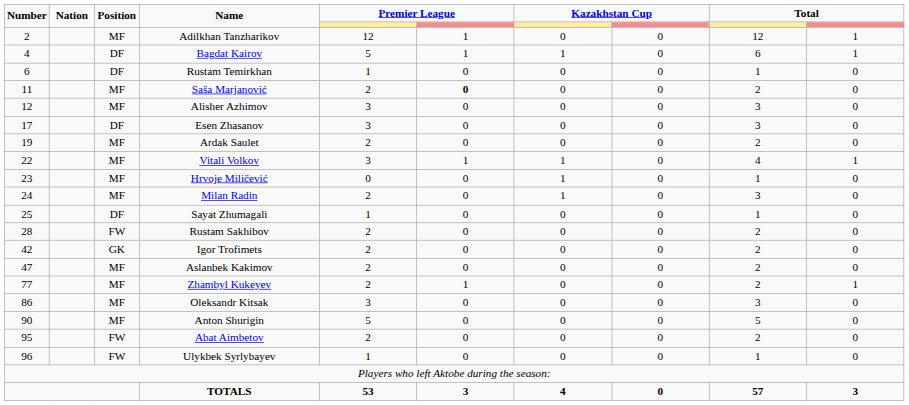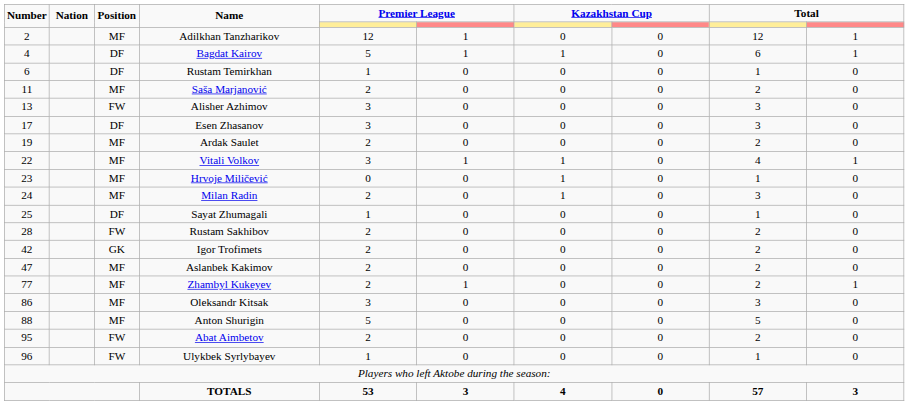 <table class="wikitable" style="text-align:center;">
 <tr>
 <td rowspan="2"  style="width:5%; text-align:center;"><strong>Number</strong></td>
 <td rowspan="2"  style="width:5%; text-align:center;"><strong>Nation</strong></td>
 <td rowspan="2"  style="width:5%; text-align:center;"><strong>Position</strong></td>
 <td rowspan="2"  style="width:20%; text-align:center;"><strong>Name</strong></td>
 <td colspan="2" style="text-align:center;"><strong><a href='#'>Premier League</a></strong></td>
 <td colspan="2" style="text-align:center;"><strong><a href='#'>Kazakhstan Cup</a></strong></td>
 <td colspan="2" style="text-align:center;"><strong>Total</strong></td>
 </tr>
 <tr>
 <th style="width:60px; background:#fe9;"></th>
 <th style="width:60px; background:#ff8888;"></th>
 <th style="width:60px; background:#fe9;"></th>
 <th style="width:60px; background:#ff8888;"></th>
 <th style="width:60px; background:#fe9;"></th>
 <th style="width:60px; background:#ff8888;"></th>
 </tr>
 <tr>
 <td>2</td>
 <td></td>
 <td>MF</td>
 <td>Adilkhan Tanzharikov</td>
 <td>12</td>
 <td>1</td>
 <td>0</td>
 <td>0</td>
 <td>12</td>
 <td>1</td>
 </tr>
 <tr>
 <td>4</td>
 <td></td>
 <td>DF</td>
 <td><a href='#'>Bagdat Kairov</a></td>
 <td>5</td>
 <td>1</td>
 <td>1</td>
 <td>0</td>
 <td>6</td>
 <td>1</td>
 </tr>
 <tr>
 <td>6</td>
 <td></td>
 <td>DF</td>
 <td>Rustam Temirkhan</td>
 <td>1</td>
 <td>0</td>
 <td>0</td>
 <td>0</td>
 <td>1</td>
 <td>0</td>
 </tr>
 <tr>
 <td>11</td>
 <td></td>
 <td>MF</td>
 <td><a href='#'>Saša Marjanović</a></td>
 <td>2</td>
-<td><strong>0</strong></td>
+<td>0</td>
 <td>0</td>
 <td>0</td>
 <td>2</td>
 <td>0</td>
 </tr>
 <tr>
-<td>12</td>
+<td>13</td>
 <td></td>
-<td>MF</td>
+<td>FW</td>
 <td>Alisher Azhimov</td>
 <td>3</td>
 <td>0</td>
 <td>0</td>
 <td>0</td>
 <td>3</td>
 <td>0</td>
 </tr>
 <tr>
 <td>17</td>
 <td></td>
 <td>DF</td>
 <td>Esen Zhasanov</td>
 <td>3</td>
 <td>0</td>
 <td>0</td>
 <td>0</td>
 <td>3</td>
 <td>0</td>
 </tr>
 <tr>
 <td>19</td>
 <td></td>
 <td>MF</td>
 <td>Ardak Saulet</td>
 <td>2</td>
 <td>0</td>
 <td>0</td>
 <td>0</td>
 <td>2</td>
 <td>0</td>
 </tr>
 <tr>
 <td>22</td>
 <td></td>
 <td>MF</td>
 <td><a href='#'>Vitali Volkov</a></td>
 <td>3</td>
 <td>1</td>
 <td>1</td>
 <td>0</td>
 <td>4</td>
 <td>1</td>
 </tr>
 <tr>
 <td>23</td>
 <td></td>
 <td>MF</td>
 <td><a href='#'>Hrvoje Miličević</a></td>
 <td>0</td>
 <td>0</td>
 <td>1</td>
 <td>0</td>
 <td>1</td>
 <td>0</td>
 </tr>
 <tr>
 <td>24</td>
 <td></td>
 <td>MF</td>
 <td><a href='#'>Milan Radin</a></td>
 <td>2</td>
 <td>0</td>
 <td>1</td>
 <td>0</td>
 <td>3</td>
 <td>0</td>
 </tr>
 <tr>
 <td>25</td>
 <td></td>
 <td>DF</td>
 <td>Sayat Zhumagali</td>
 <td>1</td>
 <td>0</td>
 <td>0</td>
 <td>0</td>
 <td>1</td>
 <td>0</td>
 </tr>
 <tr>
 <td>28</td>
 <td></td>
 <td>FW</td>
 <td>Rustam Sakhibov</td>
 <td>2</td>
 <td>0</td>
 <td>0</td>
 <td>0</td>
 <td>2</td>
 <td>0</td>
 </tr>
 <tr>
 <td>42</td>
 <td></td>
 <td>GK</td>
 <td>Igor Trofimets</td>
 <td>2</td>
 <td>0</td>
 <td>0</td>
 <td>0</td>
 <td>2</td>
 <td>0</td>
 </tr>
 <tr>
 <td>47</td>
 <td></td>
 <td>MF</td>
 <td>Aslanbek Kakimov</td>
 <td>2</td>
 <td>0</td>
 <td>0</td>
 <td>0</td>
 <td>2</td>
 <td>0</td>
 </tr>
 <tr>
 <td>77</td>
 <td></td>
 <td>MF</td>
 <td><a href='#'>Zhambyl Kukeyev</a></td>
 <td>2</td>
 <td>1</td>
 <td>0</td>
 <td>0</td>
 <td>2</td>
 <td>1</td>
 </tr>
 <tr>
 <td>86</td>
 <td></td>
 <td>MF</td>
 <td>Oleksandr Kitsak</td>
 <td>3</td>
 <td>0</td>
 <td>0</td>
 <td>0</td>
 <td>3</td>
 <td>0</td>
 </tr>
 <tr>
-<td>90</td>
+<td>88</td>
 <td></td>
 <td>MF</td>
 <td>Anton Shurigin</td>
 <td>5</td>
 <td>0</td>
 <td>0</td>
 <td>0</td>
 <td>5</td>
 <td>0</td>
 </tr>
 <tr>
 <td>95</td>
 <td></td>
 <td>FW</td>
 <td><a href='#'>Abat Aimbetov</a></td>
 <td>2</td>
 <td>0</td>
 <td>0</td>
 <td>0</td>
 <td>2</td>
 <td>0</td>
 </tr>
 <tr>
 <td>96</td>
 <td></td>
 <td>FW</td>
 <td>Ulykbek Syrlybayev</td>
 <td>1</td>
 <td>0</td>
 <td>0</td>
 <td>0</td>
 <td>1</td>
 <td>0</td>
 </tr>
 <tr>
 <td colspan="14"><em>Players who left Aktobe during the season:</em></td>
 </tr>
 <tr>
 <td colspan="3"></td>
 <td><strong>TOTALS</strong></td>
 <td><strong>53</strong></td>
 <td><strong>3</strong></td>
 <td><strong>4</strong></td>
 <td><strong>0</strong></td>
 <td><strong>57</strong></td>
 <td><strong>3</strong></td>
 </tr>
 </table>
